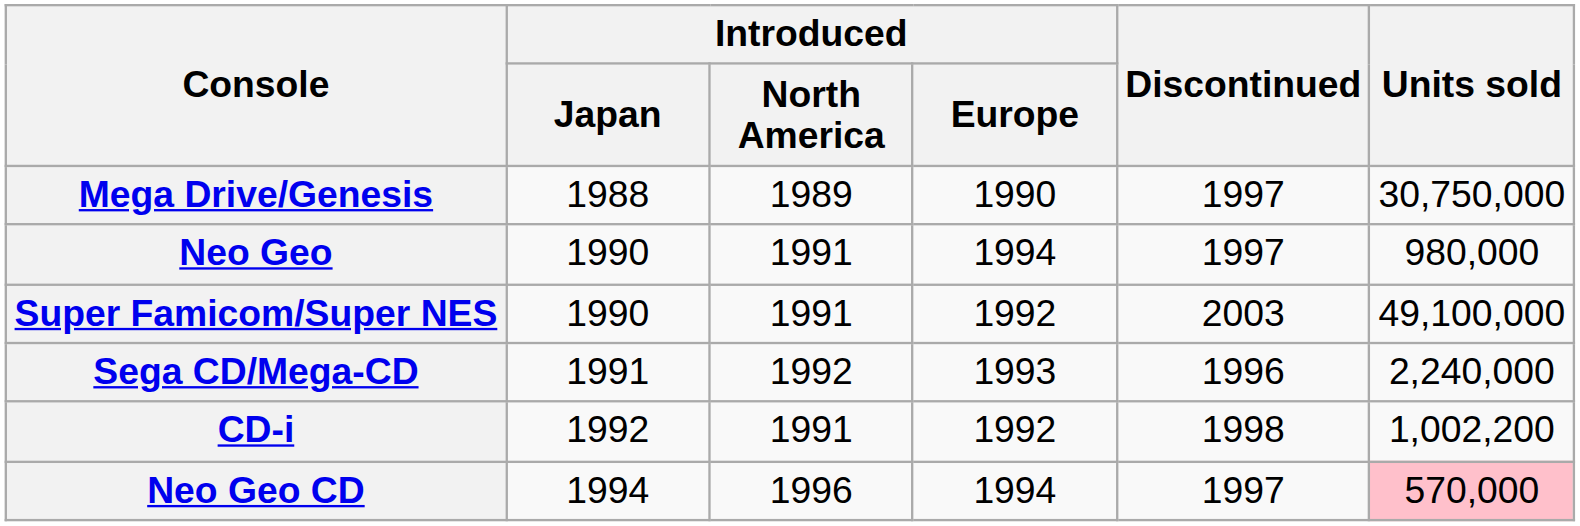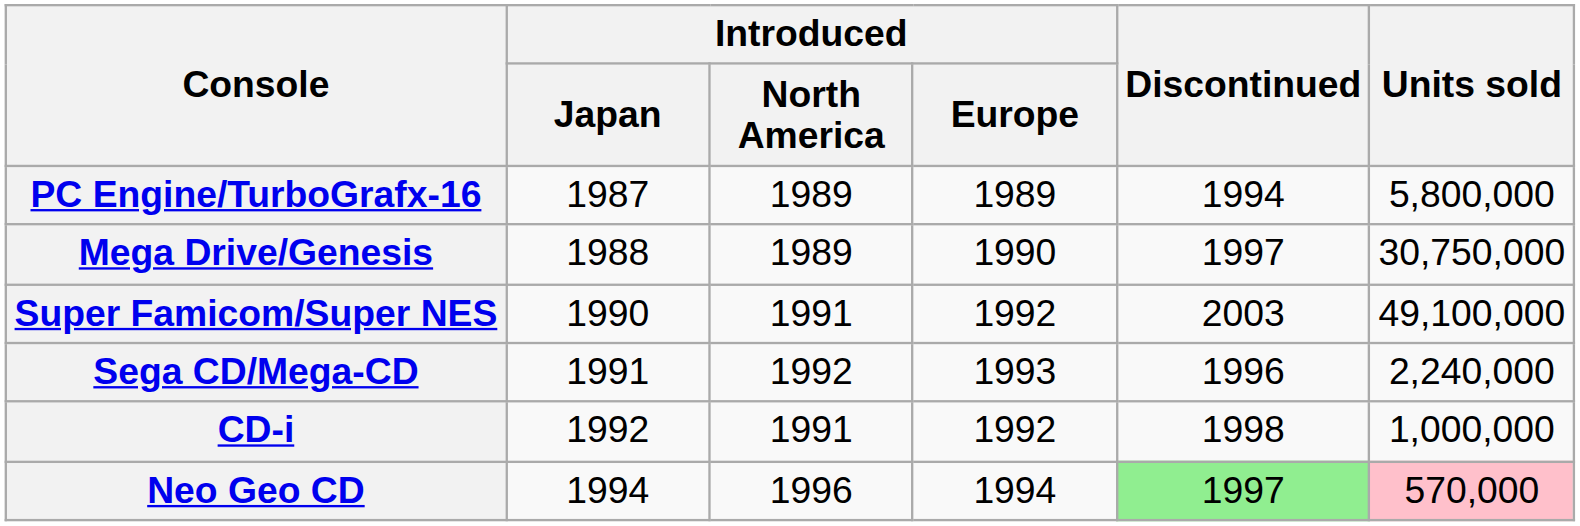 <table class="wikitable" style="margin: 1em auto 1em auto;">
 <tr>
 <th rowspan="2">Console</th>
 <th colspan="3">Introduced</th>
 <th rowspan="2">Discontinued</th>
 <th rowspan="2">Units sold</th>
 </tr>
 <tr>
 <th style="width:5em;">Japan</th>
 <th style="width:5em;">North America</th>
 <th style="width:5em;">Europe</th>
 </tr>
 <tr style="text-align: center;">
+<th><a href='#'>PC Engine/TurboGrafx-16</a></th>
+<td>1987</td>
+<td>1989</td>
+<td>1989</td>
+<td>1994</td>
+<td>5,800,000</td>
+</tr>
+<tr style="text-align: center;">
 <th><a href='#'>Mega Drive/Genesis</a></th>
 <td>1988</td>
 <td>1989</td>
 <td>1990</td>
 <td>1997</td>
 <td>30,750,000</td>
-</tr>
-<tr style="text-align: center;">
-<th><a href='#'>Neo Geo</a></th>
-<td>1990</td>
-<td>1991</td>
-<td>1994</td>
-<td>1997</td>
-<td>980,000</td>
 </tr>
 <tr style="text-align: center;">
 <th><a href='#'>Super Famicom/Super NES</a></th>
 <td>1990</td>
 <td>1991</td>
 <td>1992</td>
 <td>2003</td>
 <td>49,100,000</td>
 </tr>
 <tr style="text-align: center;">
 <th><a href='#'>Sega CD/Mega-CD</a></th>
 <td>1991</td>
 <td>1992</td>
 <td>1993</td>
 <td>1996</td>
 <td>2,240,000</td>
 </tr>
 <tr style="text-align: center;">
 <th><a href='#'>CD-i</a></th>
 <td>1992</td>
 <td>1991</td>
 <td>1992</td>
 <td>1998</td>
-<td>1,002,200</td>
+<td>1,000,000</td>
 </tr>
 <tr style="text-align: center;">
 <th><a href='#'>Neo Geo CD</a></th>
 <td>1994</td>
 <td>1996</td>
 <td>1994</td>
-<td>1997</td>
+<td style="background: lightgreen;">1997</td>
 <td style="background: pink;">570,000</td>
 </tr>
 </table>
